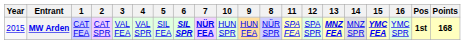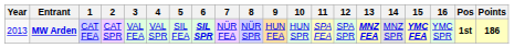 <table class="wikitable" style="text-align:center; font-size:85%">
 <tr>
 <th>Year</th>
 <th>Entrant</th>
 <th>1</th>
 <th>2</th>
 <th>3</th>
 <th>4</th>
 <th>5</th>
 <th>6</th>
 <th>7</th>
+<th>8</th>
+<th>9</th>
 <th>10</th>
-<th>9</th>
-<th>8</th>
 <th>11</th>
 <th>12</th>
 <th>13</th>
 <th>14</th>
 <th>15</th>
 <th>16</th>
 <th>Pos</th>
 <th>Points</th>
 </tr>
 <tr>
-<td id=2013G><a href='#'>2015</a></td>
+<td id=2013G><a href='#'>2013</a></td>
 <th nowrap><a href='#'>MW Arden</a></th>
 <td style="background:#CFCFFF;"><a href='#'>CAT<br>FEA</a><br></td>
 <td style="background:#EFCFFF;"><a href='#'>CAT<br>SPR</a><br></td>
 <td style="background:#DFFFDF;"><a href='#'>VAL<br>FEA</a><br></td>
 <td style="background:#DFFFDF;"><a href='#'>VAL<br>SPR</a><br></td>
 <td style="background:#DFFFDF;"><a href='#'>SIL<br>FEA</a><br></td>
 <td style="background:#DFFFDF;"><strong><em><a href='#'>SIL<br>SPR</a></em><br></strong></td>
-<td style="background:#EFCFFF;"><strong><a href='#'>NÜR<br>FEA</a><br></strong></td>
+<td style="background:#EFCFFF;"><a href='#'>NÜR<br>FEA</a><br></td>
+<td style="background:#CFCFFF;"><a href='#'>NÜR<br>SPR</a><br></td>
+<td style="background:#FFDF9F;"><a href='#'>HUN<br>FEA</a><br></td>
 <td style="background:#DFFFDF;"><a href='#'>HUN<br>SPR</a><br></td>
-<td style="background:#FFDF9F;"><a href='#'>HUN<br>FEA</a><br></td>
-<td style="background:#CFCFFF;"><a href='#'>NÜR<br>SPR</a><br></td>
 <td style="background:#FFFFBF;"><em><a href='#'>SPA<br>FEA</a></em><br></td>
 <td style="background:#DFFFDF;"><a href='#'>SPA<br>SPR</a><br></td>
 <td style="background:#FFFFBF;"><strong><em><a href='#'>MNZ<br>FEA</a></em></strong><br></td>
 <td style="background:#DFDFDF;"><a href='#'>MNZ<br>SPR</a><br></td>
 <td style="background:#FFFFBF;"><strong><em><a href='#'>YMC<br>FEA</a></em></strong><br></td>
 <td style="background:#DFFFDF;"><a href='#'>YMC<br>SPR</a><br></td>
 <td style="background:#FFFFBF;"><strong>1st</strong></td>
-<td style="background:#FFFFBF;"><strong>168</strong></td>
+<td style="background:#FFFFBF;"><strong>186</strong></td>
 </tr>
 </table>
